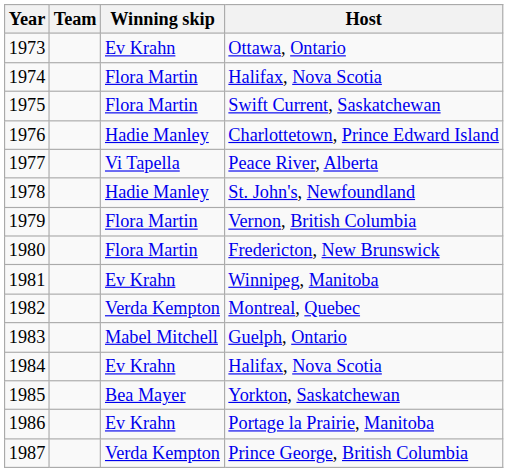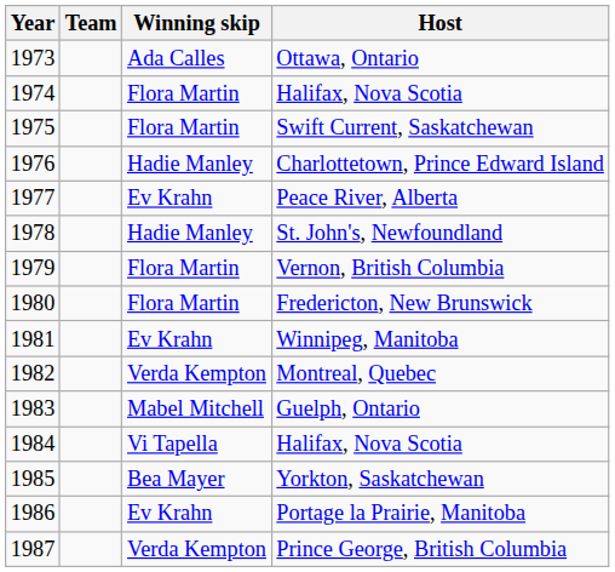 <table class="wikitable">
 <tr>
 <th scope="col">Year</th>
 <th scope="col">Team</th>
 <th scope="col">Winning skip</th>
 <th scope="col">Host</th>
 </tr>
 <tr>
 <td>1973</td>
 <td></td>
-<td><a href='#'>Ev Krahn</a></td>
+<td><a href='#'>Ada Calles</a></td>
 <td><a href='#'>Ottawa</a>, <a href='#'>Ontario</a></td>
 </tr>
 <tr>
 <td>1974</td>
 <td></td>
 <td><a href='#'>Flora Martin</a></td>
 <td><a href='#'>Halifax</a>, <a href='#'>Nova Scotia</a></td>
 </tr>
 <tr>
 <td>1975</td>
 <td></td>
 <td><a href='#'>Flora Martin</a></td>
 <td><a href='#'>Swift Current</a>, <a href='#'>Saskatchewan</a></td>
 </tr>
 <tr>
 <td>1976</td>
 <td></td>
 <td><a href='#'>Hadie Manley</a></td>
 <td><a href='#'>Charlottetown</a>, <a href='#'>Prince Edward Island</a></td>
 </tr>
 <tr>
 <td>1977</td>
 <td></td>
-<td><a href='#'>Vi Tapella</a></td>
+<td><a href='#'>Ev Krahn</a></td>
 <td><a href='#'>Peace River</a>, <a href='#'>Alberta</a></td>
 </tr>
 <tr>
 <td>1978</td>
 <td></td>
 <td><a href='#'>Hadie Manley</a></td>
 <td><a href='#'>St. John's</a>, <a href='#'>Newfoundland</a></td>
 </tr>
 <tr>
 <td>1979</td>
 <td></td>
 <td><a href='#'>Flora Martin</a></td>
 <td><a href='#'>Vernon</a>, <a href='#'>British Columbia</a></td>
 </tr>
 <tr>
 <td>1980</td>
 <td></td>
 <td><a href='#'>Flora Martin</a></td>
 <td><a href='#'>Fredericton</a>, <a href='#'>New Brunswick</a></td>
 </tr>
 <tr>
 <td>1981</td>
 <td></td>
 <td><a href='#'>Ev Krahn</a></td>
 <td><a href='#'>Winnipeg</a>, <a href='#'>Manitoba</a></td>
 </tr>
 <tr>
 <td>1982</td>
 <td></td>
 <td><a href='#'>Verda Kempton</a></td>
 <td><a href='#'>Montreal</a>, <a href='#'>Quebec</a></td>
 </tr>
 <tr>
 <td>1983</td>
 <td></td>
 <td><a href='#'>Mabel Mitchell</a></td>
 <td><a href='#'>Guelph</a>, <a href='#'>Ontario</a></td>
 </tr>
 <tr>
 <td>1984</td>
 <td></td>
-<td><a href='#'>Ev Krahn</a></td>
+<td><a href='#'>Vi Tapella</a></td>
 <td><a href='#'>Halifax</a>, <a href='#'>Nova Scotia</a></td>
 </tr>
 <tr>
 <td>1985</td>
 <td></td>
 <td><a href='#'>Bea Mayer</a></td>
 <td><a href='#'>Yorkton</a>, <a href='#'>Saskatchewan</a></td>
 </tr>
 <tr>
 <td>1986</td>
 <td></td>
 <td><a href='#'>Ev Krahn</a></td>
 <td><a href='#'>Portage la Prairie</a>, <a href='#'>Manitoba</a></td>
 </tr>
 <tr>
 <td>1987</td>
 <td></td>
 <td><a href='#'>Verda Kempton</a></td>
 <td><a href='#'>Prince George</a>, <a href='#'>British Columbia</a></td>
 </tr>
 </table>
